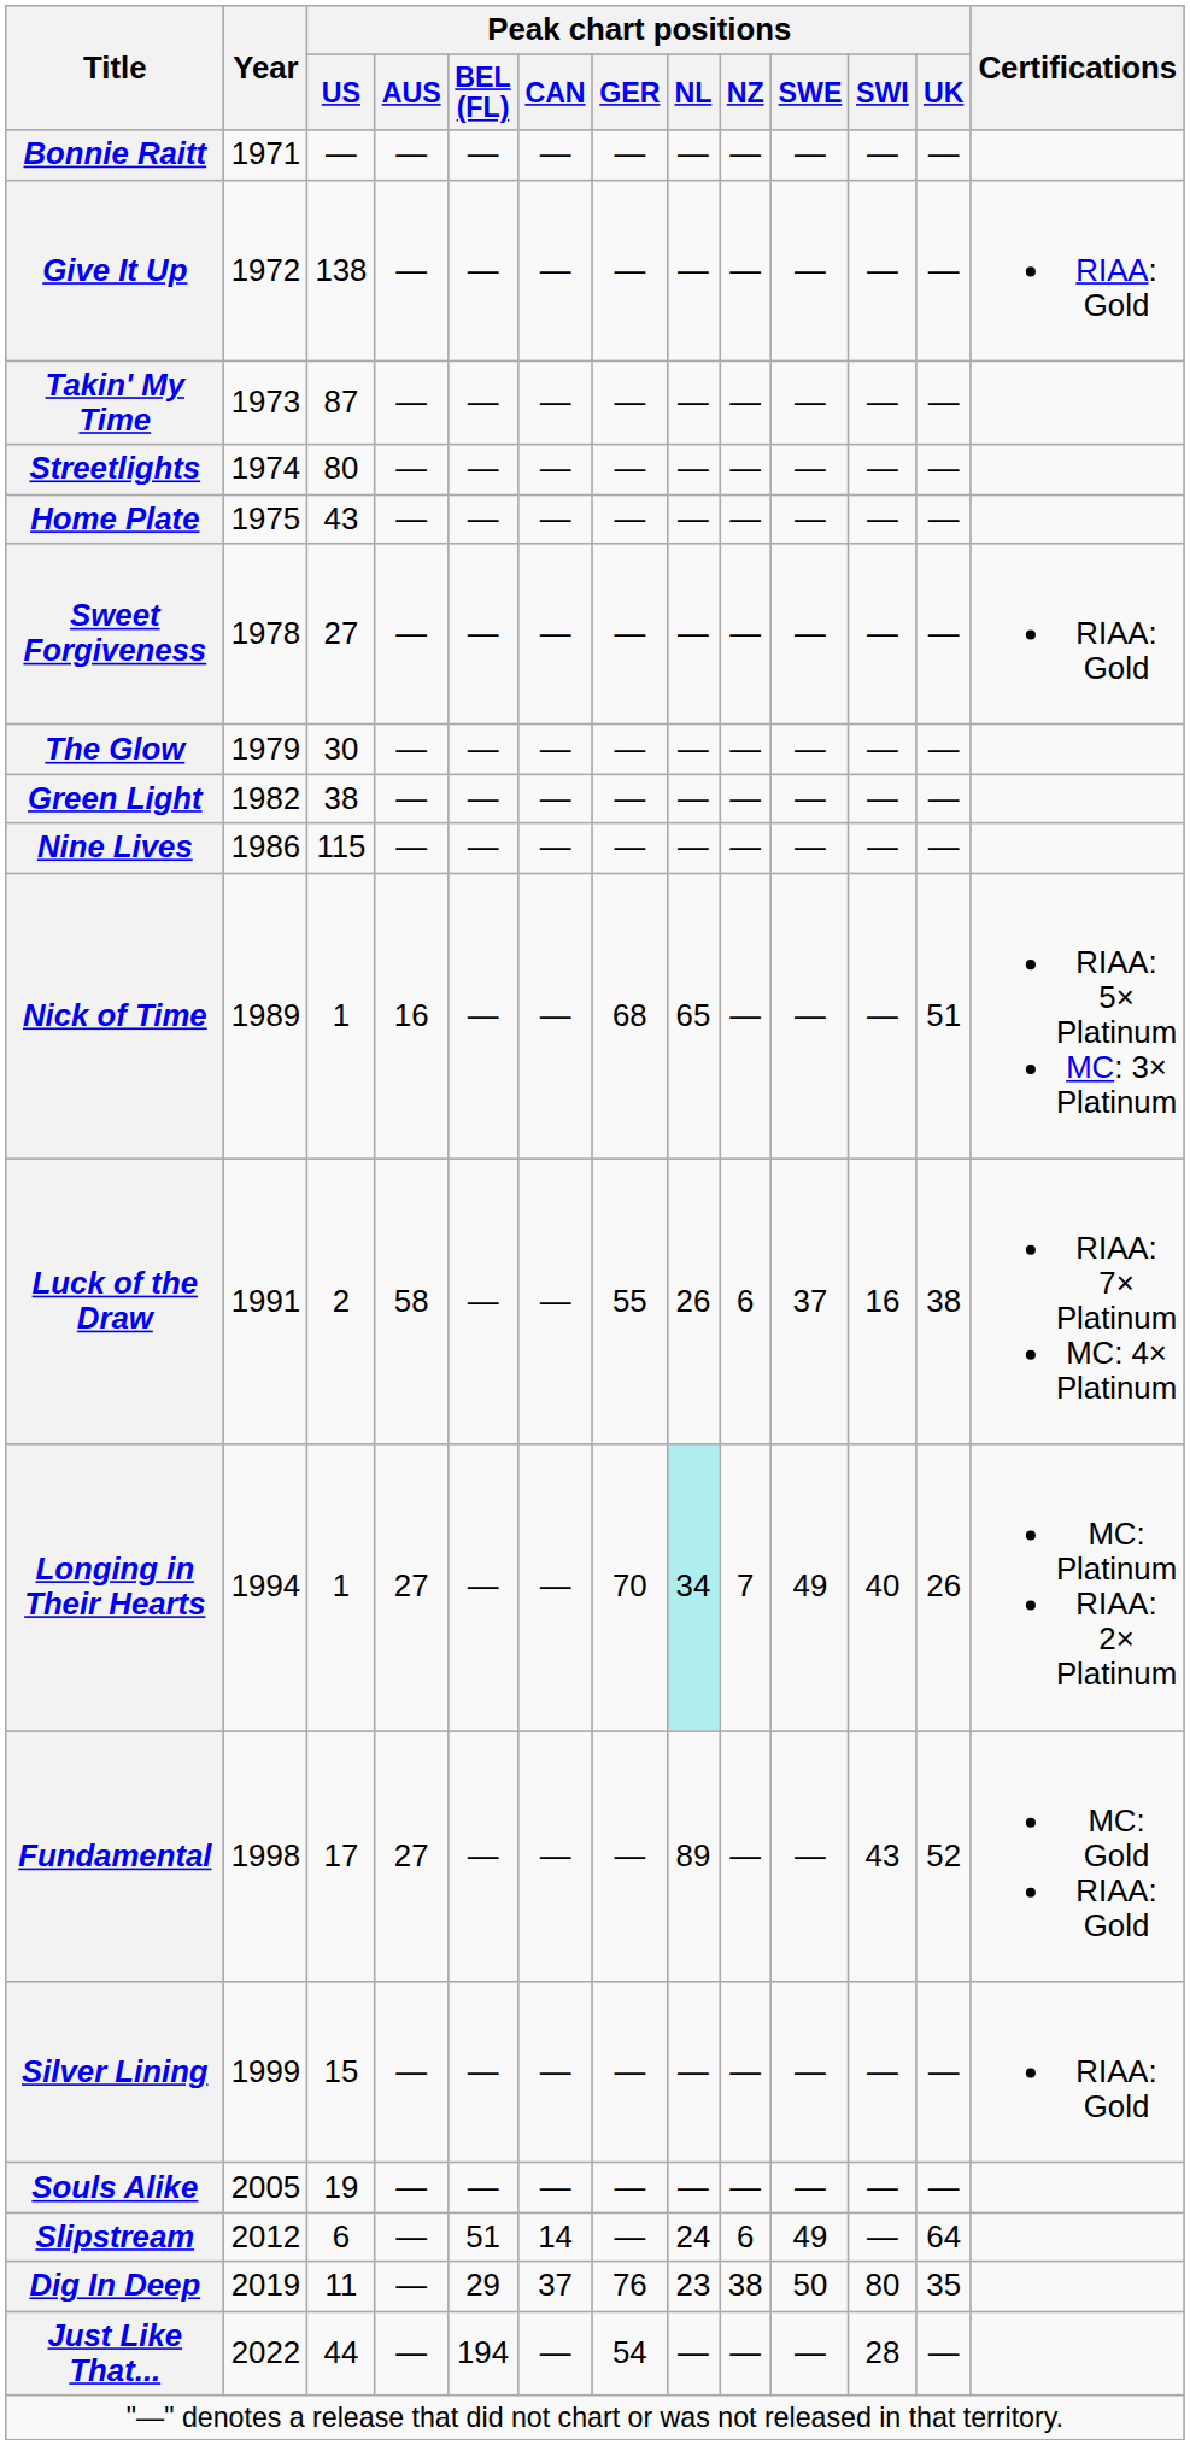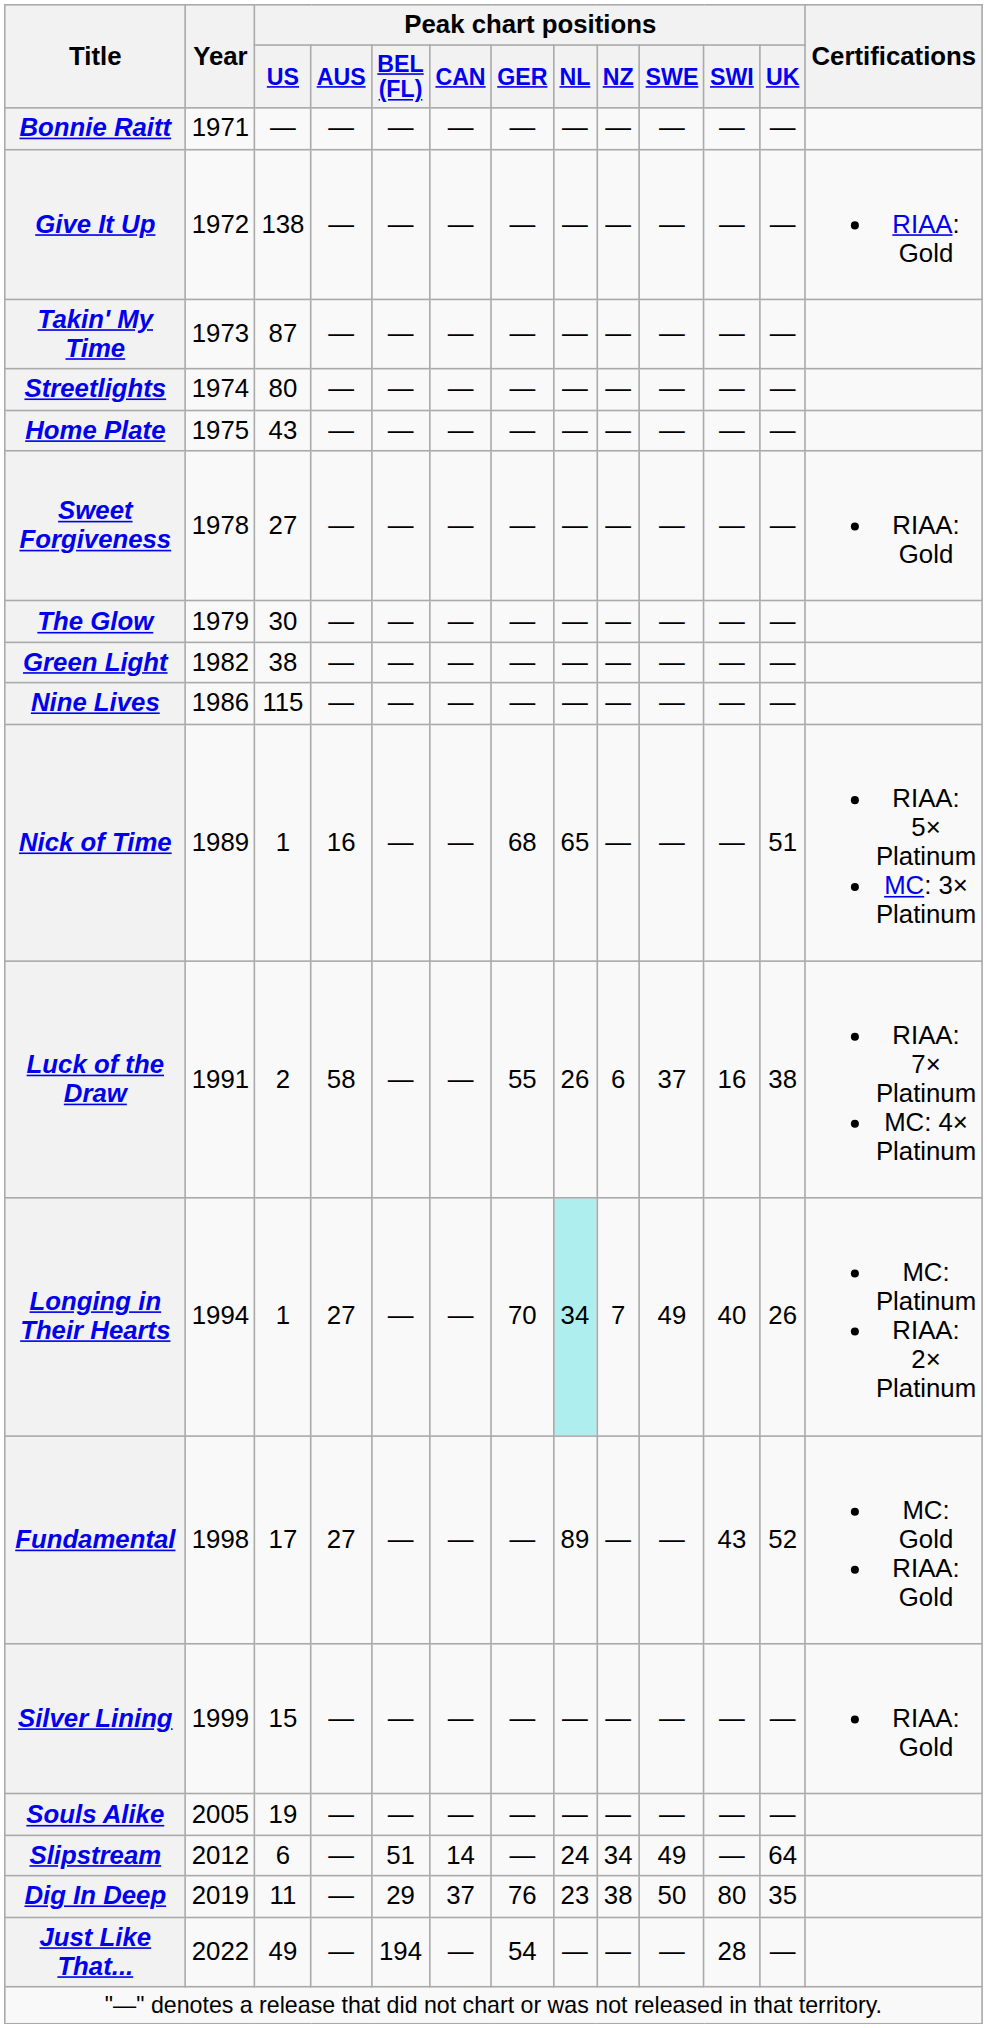 <table class="wikitable plainrowheaders" style="text-align:center;">
 <tr>
 <th rowspan="2" style="width:15em;">Title</th>
 <th rowspan="2">Year</th>
 <th colspan="10">Peak chart positions</th>
 <th rowspan="2">Certifications</th>
 </tr>
 <tr>
 <th style="width:3em;font-size:90%;"><a href='#'>US</a><br></th>
 <th style="width:3em;font-size:90%;"><a href='#'>AUS</a><br></th>
 <th style="width:3em;font-size:90%;"><a href='#'>BEL<br>(FL)</a><br></th>
 <th style="width:3em;font-size:90%;"><a href='#'>CAN</a><br></th>
 <th style="width:3em;font-size:90%;"><a href='#'>GER</a><br></th>
 <th style="width:3em;font-size:90%;"><a href='#'>NL</a><br></th>
 <th style="width:3em;font-size:90%;"><a href='#'>NZ</a><br></th>
 <th style="width:3em;font-size:90%;"><a href='#'>SWE</a><br></th>
 <th style="width:3em;font-size:90%;"><a href='#'>SWI</a><br></th>
 <th style="width:3em;font-size:90%;"><a href='#'>UK</a><br></th>
 </tr>
 <tr>
 <th scope="row"><em><a href='#'>Bonnie Raitt</a></em></th>
 <td>1971</td>
 <td>—</td>
 <td>—</td>
 <td>—</td>
 <td>—</td>
 <td>—</td>
 <td>—</td>
 <td>—</td>
 <td>—</td>
 <td>—</td>
 <td>—</td>
 <td></td>
 </tr>
 <tr>
 <th scope="row"><em><a href='#'>Give It Up</a></em></th>
 <td>1972</td>
 <td>138</td>
 <td>—</td>
 <td>—</td>
 <td>—</td>
 <td>—</td>
 <td>—</td>
 <td>—</td>
 <td>—</td>
 <td>—</td>
 <td>—</td>
 <td><br><ul><li><a href='#'>RIAA</a>: Gold</li></ul></td>
 </tr>
 <tr>
 <th scope="row"><em><a href='#'>Takin' My Time</a></em></th>
 <td>1973</td>
 <td>87</td>
 <td>—</td>
 <td>—</td>
 <td>—</td>
 <td>—</td>
 <td>—</td>
 <td>—</td>
 <td>—</td>
 <td>—</td>
 <td>—</td>
 <td></td>
 </tr>
 <tr>
 <th scope="row"><em><a href='#'>Streetlights</a></em></th>
 <td>1974</td>
 <td>80</td>
 <td>—</td>
 <td>—</td>
 <td>—</td>
 <td>—</td>
 <td>—</td>
 <td>—</td>
 <td>—</td>
 <td>—</td>
 <td>—</td>
 <td></td>
 </tr>
 <tr>
 <th scope="row"><em><a href='#'>Home Plate</a></em></th>
 <td>1975</td>
 <td>43</td>
 <td>—</td>
 <td>—</td>
 <td>—</td>
 <td>—</td>
 <td>—</td>
 <td>—</td>
 <td>—</td>
 <td>—</td>
 <td>—</td>
 <td></td>
 </tr>
 <tr>
 <th scope="row"><em><a href='#'>Sweet Forgiveness</a></em></th>
 <td>1978</td>
 <td>27</td>
 <td>—</td>
 <td>—</td>
 <td>—</td>
 <td>—</td>
 <td>—</td>
 <td>—</td>
 <td>—</td>
 <td>—</td>
 <td>—</td>
 <td><br><ul><li>RIAA: Gold</li></ul></td>
 </tr>
 <tr>
 <th scope="row"><em><a href='#'>The Glow</a></em></th>
 <td>1979</td>
 <td>30</td>
 <td>—</td>
 <td>—</td>
 <td>—</td>
 <td>—</td>
 <td>—</td>
 <td>—</td>
 <td>—</td>
 <td>—</td>
 <td>—</td>
 <td></td>
 </tr>
 <tr>
 <th scope="row"><em><a href='#'>Green Light</a></em></th>
 <td>1982</td>
 <td>38</td>
 <td>—</td>
 <td>—</td>
 <td>—</td>
 <td>—</td>
 <td>—</td>
 <td>—</td>
 <td>—</td>
 <td>—</td>
 <td>—</td>
 <td></td>
 </tr>
 <tr>
 <th scope="row"><em><a href='#'>Nine Lives</a></em></th>
 <td>1986</td>
 <td>115</td>
 <td>—</td>
 <td>—</td>
 <td>—</td>
 <td>—</td>
 <td>—</td>
 <td>—</td>
 <td>—</td>
 <td>—</td>
 <td>—</td>
 <td></td>
 </tr>
 <tr>
 <th scope="row"><em><a href='#'>Nick of Time</a></em></th>
 <td>1989</td>
 <td>1</td>
 <td>16</td>
 <td>—</td>
 <td>—</td>
 <td>68</td>
 <td>65</td>
 <td>—</td>
 <td>—</td>
 <td>—</td>
 <td>51</td>
 <td><br><ul><li>RIAA: 5× Platinum</li><li><a href='#'>MC</a>: 3× Platinum</li></ul></td>
 </tr>
 <tr>
 <th scope="row"><em><a href='#'>Luck of the Draw</a></em></th>
 <td>1991</td>
 <td>2</td>
 <td>58</td>
 <td>—</td>
 <td>—</td>
 <td>55</td>
 <td>26</td>
 <td>6</td>
 <td>37</td>
 <td>16</td>
 <td>38</td>
 <td><br><ul><li>RIAA: 7× Platinum</li><li>MC: 4× Platinum</li></ul></td>
 </tr>
 <tr>
 <th scope="row"><em><a href='#'>Longing in Their Hearts</a></em></th>
 <td>1994</td>
 <td>1</td>
 <td>27</td>
 <td>—</td>
 <td>—</td>
 <td>70</td>
 <td style="background: paleturquoise;">34</td>
 <td>7</td>
 <td>49</td>
 <td>40</td>
 <td>26</td>
 <td><br><ul><li>MC: Platinum</li><li>RIAA: 2× Platinum</li></ul></td>
 </tr>
 <tr>
 <th scope="row"><em><a href='#'>Fundamental</a></em></th>
 <td>1998</td>
 <td>17</td>
 <td>27</td>
 <td>—</td>
 <td>—</td>
 <td>—</td>
 <td>89</td>
 <td>—</td>
 <td>—</td>
 <td>43</td>
 <td>52</td>
 <td><br><ul><li>MC: Gold</li><li>RIAA: Gold</li></ul></td>
 </tr>
 <tr>
 <th scope="row"><em><a href='#'>Silver Lining</a></em></th>
 <td>1999</td>
 <td>15</td>
 <td>—</td>
 <td>—</td>
 <td>—</td>
 <td>—</td>
 <td>—</td>
 <td>—</td>
 <td>—</td>
 <td>—</td>
 <td>—</td>
 <td><br><ul><li>RIAA: Gold</li></ul></td>
 </tr>
 <tr>
 <th scope="row"><em><a href='#'>Souls Alike</a></em></th>
 <td>2005</td>
 <td>19</td>
 <td>—</td>
 <td>—</td>
 <td>—</td>
 <td>—</td>
 <td>—</td>
 <td>—</td>
 <td>—</td>
 <td>—</td>
 <td>—</td>
 <td></td>
 </tr>
 <tr>
 <th scope="row"><em><a href='#'>Slipstream</a></em></th>
 <td>2012</td>
 <td>6</td>
 <td>—</td>
 <td>51</td>
 <td>14</td>
 <td>—</td>
 <td>24</td>
-<td>6</td>
+<td>34</td>
 <td>49</td>
 <td>—</td>
 <td>64</td>
 <td></td>
 </tr>
 <tr>
 <th scope="row"><em><a href='#'>Dig In Deep</a></em></th>
 <td>2019</td>
 <td>11</td>
 <td>—</td>
 <td>29</td>
 <td>37</td>
 <td>76</td>
 <td>23</td>
 <td>38</td>
 <td>50</td>
 <td>80</td>
 <td>35</td>
 <td></td>
 </tr>
 <tr>
 <th scope="row"><em><a href='#'>Just Like That...</a></em></th>
 <td>2022</td>
-<td>44</td>
+<td>49</td>
 <td>—</td>
 <td>194</td>
 <td>—</td>
 <td>54</td>
 <td>—</td>
 <td>—</td>
 <td>—</td>
 <td>28</td>
 <td>—</td>
 <td></td>
 </tr>
 <tr>
 <td colspan="13" style="font-size:90%">"—" denotes a release that did not chart or was not released in that territory.</td>
 </tr>
 </table>
